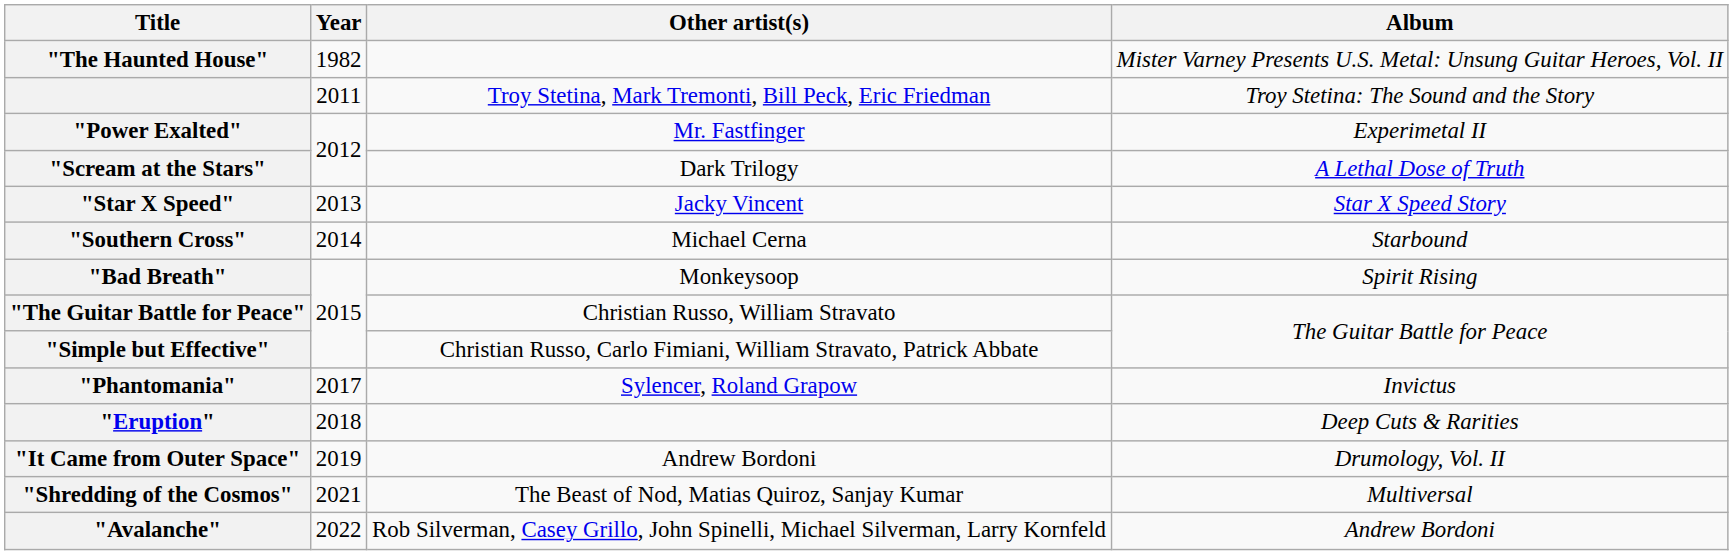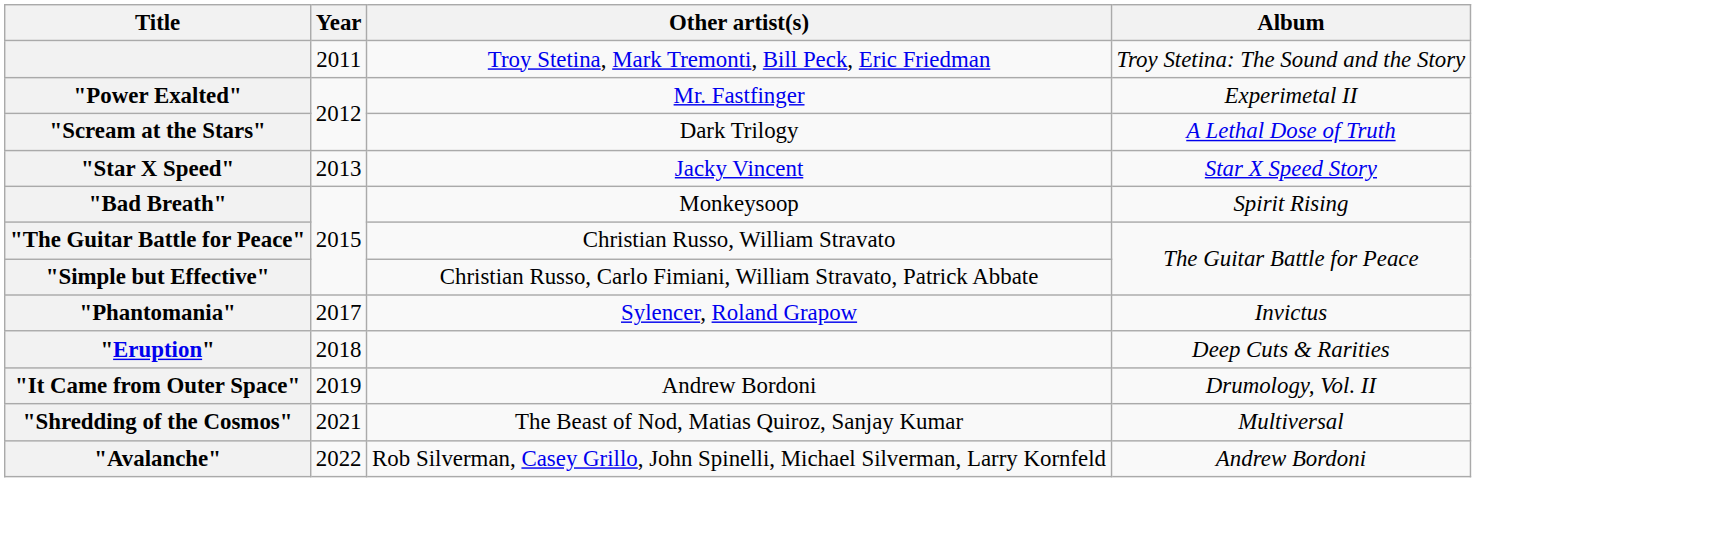 <table class="wikitable plainrowheaders" style="text-align:center;">
 <tr>
 <th scope="col">Title</th>
 <th scope="col">Year</th>
 <th scope="col">Other artist(s)</th>
 <th scope="col">Album</th>
-</tr>
-<tr>
-<th scope="row">"The Haunted House"</th>
-<td>1982</td>
-<td></td>
-<td><em>Mister Varney Presents U.S. Metal: Unsung Guitar Heroes, Vol. II</em></td>
 </tr>
 <tr>
 <th scope="row"></th>
 <td>2011</td>
 <td><a href='#'>Troy Stetina</a>, <a href='#'>Mark Tremonti</a>, <a href='#'>Bill Peck</a>, <a href='#'>Eric Friedman</a></td>
 <td><em>Troy Stetina: The Sound and the Story</em></td>
 </tr>
 <tr>
 <th scope="row">"Power Exalted"</th>
 <td rowspan="2">2012</td>
 <td><a href='#'>Mr. Fastfinger</a></td>
 <td><em>Experimetal II</em></td>
 </tr>
 <tr>
 <th scope="row">"Scream at the Stars"</th>
 <td>Dark Trilogy</td>
 <td><em><a href='#'>A Lethal Dose of Truth</a></em></td>
 </tr>
 <tr>
 <th scope="row">"Star X Speed"</th>
 <td>2013</td>
 <td><a href='#'>Jacky Vincent</a></td>
 <td><em><a href='#'>Star X Speed Story</a></em></td>
-</tr>
-<tr>
-<th scope="row">"Southern Cross"</th>
-<td>2014</td>
-<td>Michael Cerna</td>
-<td><em>Starbound</em></td>
 </tr>
 <tr>
 <th scope="row">"Bad Breath"</th>
 <td rowspan="3">2015</td>
 <td>Monkeysoop</td>
 <td><em>Spirit Rising</em></td>
 </tr>
 <tr>
 <th scope="row">"The Guitar Battle for Peace"</th>
 <td>Christian Russo, William Stravato</td>
 <td rowspan="2"><em>The Guitar Battle for Peace</em></td>
 </tr>
 <tr>
 <th scope="row">"Simple but Effective"</th>
 <td>Christian Russo, Carlo Fimiani, William Stravato, Patrick Abbate</td>
 </tr>
 <tr>
 <th scope="row">"Phantomania"</th>
 <td>2017</td>
 <td><a href='#'>Sylencer</a>, <a href='#'>Roland Grapow</a></td>
 <td><em>Invictus</em></td>
 </tr>
 <tr>
 <th scope="row">"<a href='#'>Eruption</a>"</th>
 <td>2018</td>
 <td></td>
 <td><em>Deep Cuts & Rarities</em></td>
 </tr>
 <tr>
 <th scope="row">"It Came from Outer Space"</th>
 <td>2019</td>
 <td>Andrew Bordoni</td>
 <td><em>Drumology, Vol. II</em></td>
 </tr>
 <tr>
 <th scope="row">"Shredding of the Cosmos"</th>
 <td>2021</td>
 <td>The Beast of Nod, Matias Quiroz, Sanjay Kumar</td>
 <td><em>Multiversal</em></td>
 </tr>
 <tr>
 <th scope="row">"Avalanche"</th>
 <td>2022</td>
 <td>Rob Silverman, <a href='#'>Casey Grillo</a>, John Spinelli, Michael Silverman, Larry Kornfeld</td>
 <td><em>Andrew Bordoni</em></td>
 </tr>
 </table>
